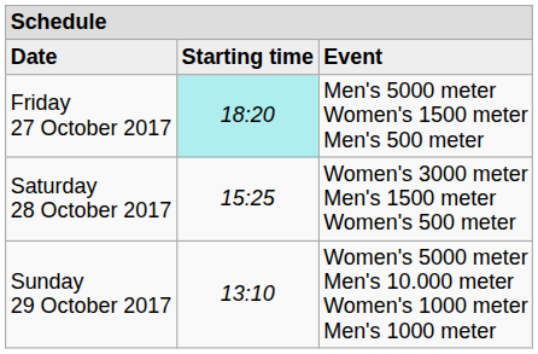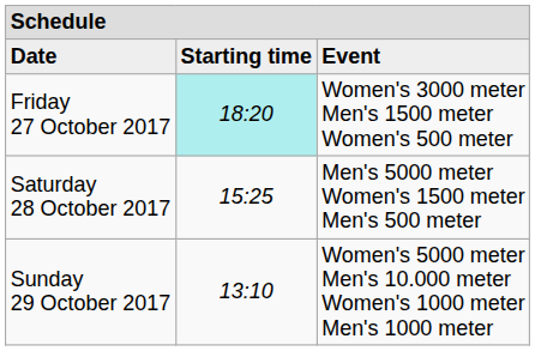 <table class="wikitable">
 <tr align=left bgcolor=#DDDDDD>
 <td colspan=3><strong>Schedule</strong></td>
 </tr>
 <tr align=left bgcolor=#EEEEEE>
 <td><strong>Date</strong></td>
 <td><strong>Starting time</strong></td>
 <td><strong>Event</strong></td>
 </tr>
 <tr>
 <td>Friday <br> 27 October 2017</td>
 <td style="background: paleturquoise; text-align:center"><em>18:20</em></td>
-<td>Men's 5000 meter <br> Women's 1500 meter <br> Men's 500 meter</td>
+<td>Women's 3000 meter <br> Men's 1500 meter <br> Women's 500 meter</td>
 </tr>
 <tr>
 <td>Saturday <br> 28 October 2017</td>
 <td style="text-align:center"><em>15:25</em></td>
-<td>Women's 3000 meter <br> Men's 1500 meter <br> Women's 500 meter</td>
+<td>Men's 5000 meter <br> Women's 1500 meter <br> Men's 500 meter</td>
 </tr>
 <tr>
 <td>Sunday <br> 29 October 2017</td>
 <td style="text-align:center"><em>13:10</em></td>
 <td>Women's 5000 meter <br> Men's 10.000 meter  <br> Women's 1000 meter <br> Men's 1000 meter</td>
 </tr>
 </table>
